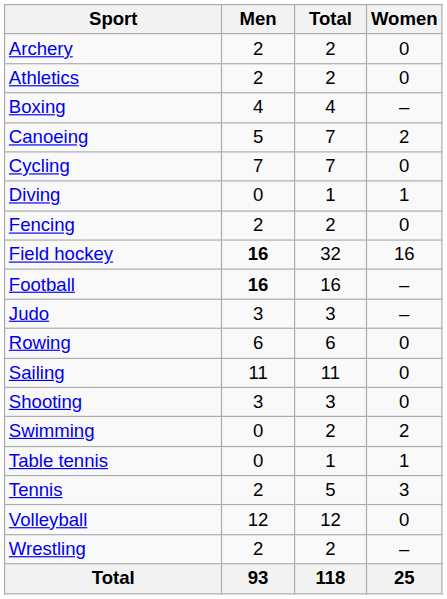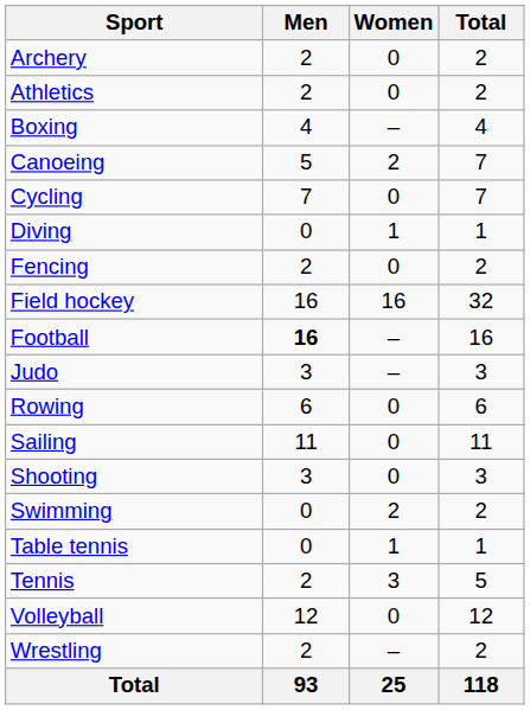 <table class="wikitable sortable" style="text-align:center">
 <tr>
 <th width=180>Sport</th>
 <th width=55>Men</th>
+<th width=55>Women</th>
 <th width=55>Total</th>
-<th width=55>Women</th>
 </tr>
 <tr>
 <td align=left><a href='#'>Archery</a></td>
 <td>2</td>
+<td>0</td>
 <td>2</td>
-<td>0</td>
 </tr>
 <tr>
 <td align=left><a href='#'>Athletics</a></td>
 <td>2</td>
+<td>0</td>
 <td>2</td>
-<td>0</td>
 </tr>
 <tr>
 <td align=left><a href='#'>Boxing</a></td>
 <td>4</td>
+<td>–</td>
 <td>4</td>
-<td>–</td>
 </tr>
 <tr>
 <td align=left><a href='#'>Canoeing</a></td>
 <td>5</td>
+<td>2</td>
 <td>7</td>
-<td>2</td>
 </tr>
 <tr>
 <td align=left><a href='#'>Cycling</a></td>
 <td>7</td>
+<td>0</td>
 <td>7</td>
-<td>0</td>
 </tr>
 <tr>
 <td align=left><a href='#'>Diving</a></td>
 <td>0</td>
 <td>1</td>
 <td>1</td>
 </tr>
 <tr>
 <td align=left><a href='#'>Fencing</a></td>
 <td>2</td>
+<td>0</td>
 <td>2</td>
-<td>0</td>
 </tr>
 <tr>
 <td align=left><a href='#'>Field hockey</a></td>
-<td><strong>16</strong></td>
+<td>16</td>
+<td>16</td>
 <td>32</td>
-<td>16</td>
 </tr>
 <tr>
 <td align=left><a href='#'>Football</a></td>
 <td><strong>16</strong></td>
+<td>–</td>
 <td>16</td>
-<td>–</td>
 </tr>
 <tr>
 <td align=left><a href='#'>Judo</a></td>
 <td>3</td>
+<td>–</td>
 <td>3</td>
-<td>–</td>
 </tr>
 <tr>
 <td align=left><a href='#'>Rowing</a></td>
 <td>6</td>
+<td>0</td>
 <td>6</td>
-<td>0</td>
 </tr>
 <tr>
 <td align=left><a href='#'>Sailing</a></td>
 <td>11</td>
+<td>0</td>
 <td>11</td>
-<td>0</td>
 </tr>
 <tr>
 <td align=left><a href='#'>Shooting</a></td>
 <td>3</td>
+<td>0</td>
 <td>3</td>
-<td>0</td>
 </tr>
 <tr>
 <td align=left><a href='#'>Swimming</a></td>
 <td>0</td>
 <td>2</td>
 <td>2</td>
 </tr>
 <tr>
 <td align=left><a href='#'>Table tennis</a></td>
 <td>0</td>
 <td>1</td>
 <td>1</td>
 </tr>
 <tr>
 <td align=left><a href='#'>Tennis</a></td>
 <td>2</td>
+<td>3</td>
 <td>5</td>
-<td>3</td>
 </tr>
 <tr>
 <td align=left><a href='#'>Volleyball</a></td>
 <td>12</td>
+<td>0</td>
 <td>12</td>
-<td>0</td>
 </tr>
 <tr>
 <td align=left><a href='#'>Wrestling</a></td>
 <td>2</td>
+<td>–</td>
 <td>2</td>
-<td>–</td>
 </tr>
 <tr>
 <th>Total</th>
 <th>93</th>
+<th>25</th>
 <th>118</th>
-<th>25</th>
 </tr>
 </table>
